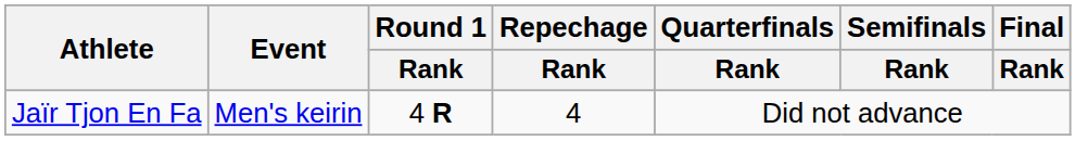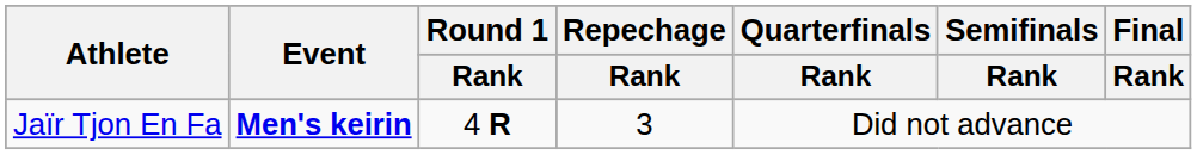 <table class=wikitable style=font-size:90%;text-align:center>
 <tr>
 <th rowspan=2>Athlete</th>
 <th rowspan=2>Event</th>
 <th>Round 1</th>
 <th>Repechage</th>
 <th>Quarterfinals</th>
 <th>Semifinals</th>
 <th>Final</th>
 </tr>
 <tr style=font-size:95%>
 <th>Rank</th>
 <th>Rank</th>
 <th>Rank</th>
 <th>Rank</th>
 <th>Rank</th>
 </tr>
 <tr>
 <td align=left><a href='#'>Jaïr Tjon En Fa</a></td>
-<td align=left><a href='#'>Men's keirin</a></td>
+<td align=left><strong><a href='#'>Men's keirin</a></strong></td>
 <td>4 <strong>R</strong></td>
-<td>4</td>
+<td>3</td>
 <td colspan=3>Did not advance</td>
 </tr>
 </table>
